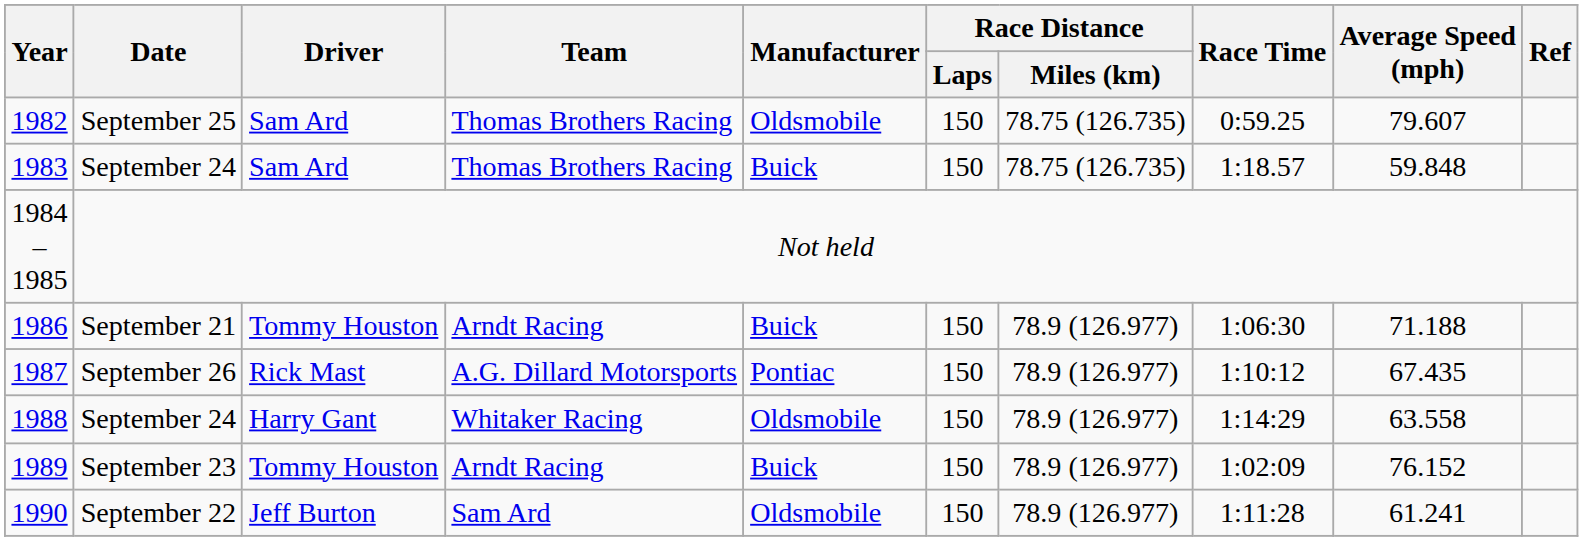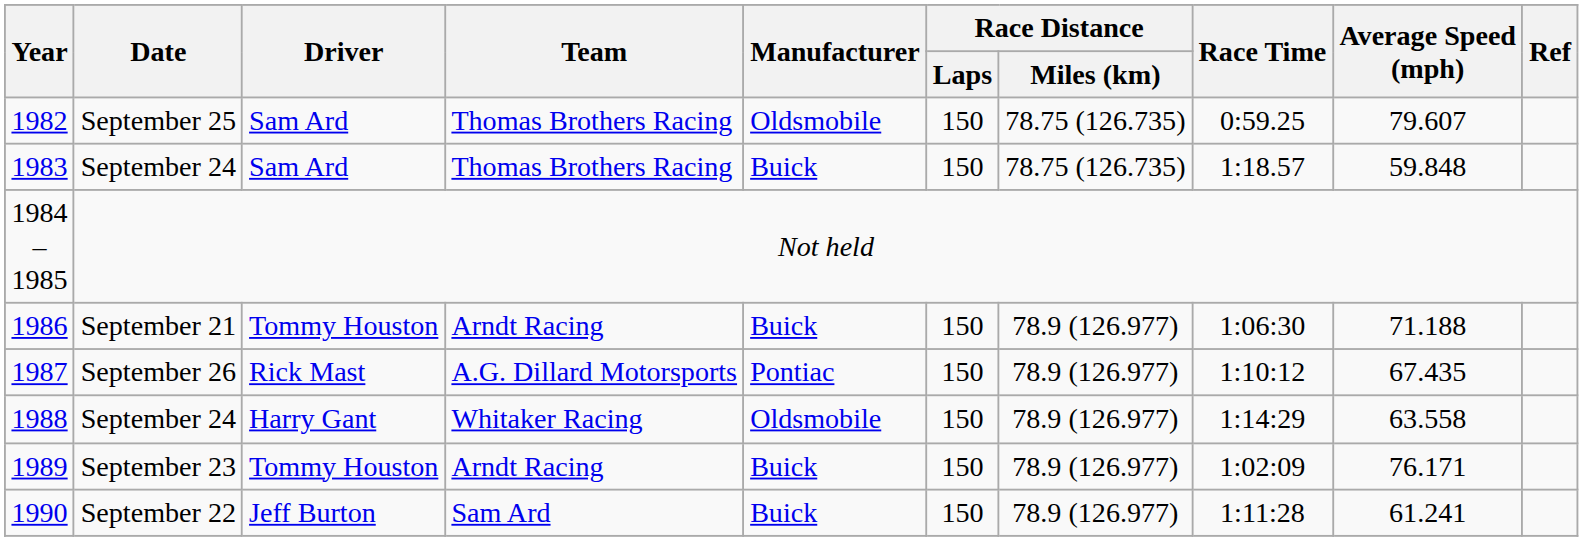 <table class="wikitable" style="font-size: 95%;">
 <tr>
 <th rowspan="2">Year</th>
 <th rowspan="2">Date</th>
 <th rowspan="2">Driver</th>
 <th rowspan="2">Team</th>
 <th rowspan="2">Manufacturer</th>
 <th colspan="2">Race Distance</th>
 <th rowspan="2">Race Time</th>
 <th rowspan="2">Average Speed<br>(mph)</th>
 <th rowspan="2">Ref</th>
 </tr>
 <tr>
 <th>Laps</th>
 <th>Miles (km)</th>
 </tr>
 <tr>
 <td><a href='#'>1982</a></td>
 <td>September 25</td>
 <td><a href='#'>Sam Ard</a></td>
 <td><a href='#'>Thomas Brothers Racing</a></td>
 <td><a href='#'>Oldsmobile</a></td>
 <td align="center">150</td>
 <td align="center">78.75 (126.735)</td>
 <td align="center">0:59.25</td>
 <td align="center">79.607</td>
 <td align="center"></td>
 </tr>
 <tr>
 <td><a href='#'>1983</a></td>
 <td>September 24</td>
 <td><a href='#'>Sam Ard</a></td>
 <td><a href='#'>Thomas Brothers Racing</a></td>
 <td><a href='#'>Buick</a></td>
 <td align="center">150</td>
 <td align="center">78.75 (126.735)</td>
 <td align="center">1:18.57</td>
 <td align="center">59.848</td>
 <td align="center"></td>
 </tr>
 <tr>
 <td align=center>1984<br>–<br>1985</td>
 <td colspan=9 align=center><em>Not held</em></td>
 </tr>
 <tr>
 <td><a href='#'>1986</a></td>
 <td>September 21</td>
 <td><a href='#'>Tommy Houston</a></td>
 <td><a href='#'>Arndt Racing</a></td>
 <td><a href='#'>Buick</a></td>
 <td align="center">150</td>
 <td align="center">78.9 (126.977)</td>
 <td align="center">1:06:30</td>
 <td align="center">71.188</td>
 <td align="center"></td>
 </tr>
 <tr>
 <td><a href='#'>1987</a></td>
 <td>September 26</td>
 <td><a href='#'>Rick Mast</a></td>
 <td><a href='#'>A.G. Dillard Motorsports</a></td>
 <td><a href='#'>Pontiac</a></td>
 <td align="center">150</td>
 <td align="center">78.9 (126.977)</td>
 <td align="center">1:10:12</td>
 <td align="center">67.435</td>
 <td align="center"></td>
 </tr>
 <tr>
 <td><a href='#'>1988</a></td>
 <td>September 24</td>
 <td><a href='#'>Harry Gant</a></td>
 <td><a href='#'>Whitaker Racing</a></td>
 <td><a href='#'>Oldsmobile</a></td>
 <td align="center">150</td>
 <td align="center">78.9 (126.977)</td>
 <td align="center">1:14:29</td>
 <td align="center">63.558</td>
 <td align="center"></td>
 </tr>
 <tr>
 <td><a href='#'>1989</a></td>
 <td>September 23</td>
 <td><a href='#'>Tommy Houston</a></td>
 <td><a href='#'>Arndt Racing</a></td>
 <td><a href='#'>Buick</a></td>
 <td align="center">150</td>
 <td align="center">78.9 (126.977)</td>
 <td align="center">1:02:09</td>
-<td align="center">76.152</td>
+<td align="center">76.171</td>
 <td align="center"></td>
 </tr>
 <tr>
 <td><a href='#'>1990</a></td>
 <td>September 22</td>
 <td><a href='#'>Jeff Burton</a></td>
 <td><a href='#'>Sam Ard</a></td>
-<td><a href='#'>Oldsmobile</a></td>
+<td><a href='#'>Buick</a></td>
 <td align="center">150</td>
 <td align="center">78.9 (126.977)</td>
 <td align="center">1:11:28</td>
 <td align="center">61.241</td>
 <td align="center"></td>
 </tr>
 </table>
